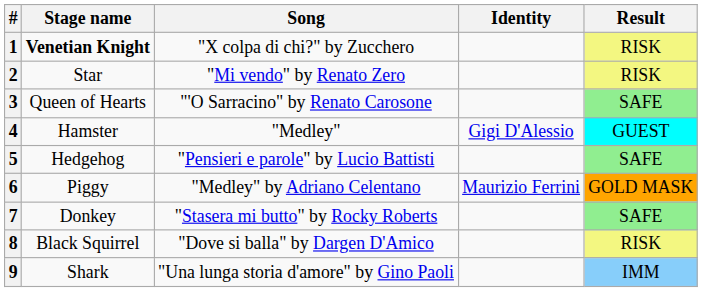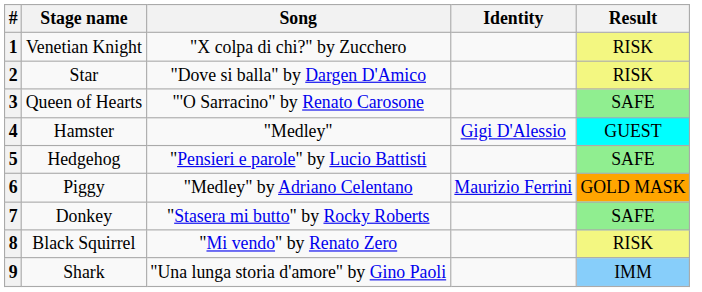 <table class="wikitable plainrowheaders" style="text-align: center;">
 <tr>
 <th>#</th>
 <th>Stage name</th>
 <th>Song</th>
 <th>Identity</th>
 <th>Result</th>
 </tr>
 <tr>
 <th>1</th>
-<td><strong>Venetian Knight</strong></td>
+<td>Venetian Knight</td>
 <td>"X colpa di chi?" by Zucchero</td>
 <td></td>
 <td bgcolor="#F3F781">RISK</td>
 </tr>
 <tr>
 <th>2</th>
 <td>Star</td>
-<td>"<a href='#'>Mi vendo</a>" by <a href='#'>Renato Zero</a></td>
+<td>"Dove si balla" by <a href='#'>Dargen D'Amico</a></td>
 <td></td>
 <td bgcolor="#F3F781">RISK</td>
 </tr>
 <tr>
 <th>3</th>
 <td>Queen of Hearts</td>
 <td>"'O Sarracino" by <a href='#'>Renato Carosone</a></td>
 <td></td>
 <td bgcolor=lightgreen>SAFE</td>
 </tr>
 <tr>
 <th>4</th>
 <td>Hamster</td>
 <td>"Medley"</td>
 <td><a href='#'>Gigi D'Alessio</a></td>
 <td bgcolor=#00ffff>GUEST</td>
 </tr>
 <tr>
 <th>5</th>
 <td>Hedgehog</td>
 <td>"<a href='#'>Pensieri e parole</a>" by <a href='#'>Lucio Battisti</a></td>
 <td></td>
 <td bgcolor=lightgreen>SAFE</td>
 </tr>
 <tr>
 <th>6</th>
 <td>Piggy</td>
 <td>"Medley" by <a href='#'>Adriano Celentano</a></td>
 <td><a href='#'>Maurizio Ferrini</a></td>
 <td bgcolor=orange>GOLD MASK</td>
 </tr>
 <tr>
 <th>7</th>
 <td>Donkey</td>
 <td>"<a href='#'>Stasera mi butto</a>" by <a href='#'>Rocky Roberts</a></td>
 <td></td>
 <td bgcolor=lightgreen>SAFE</td>
 </tr>
 <tr>
 <th>8</th>
 <td>Black Squirrel</td>
-<td>"Dove si balla" by <a href='#'>Dargen D'Amico</a></td>
+<td>"<a href='#'>Mi vendo</a>" by <a href='#'>Renato Zero</a></td>
 <td></td>
 <td bgcolor="#F3F781">RISK</td>
 </tr>
 <tr>
 <th>9</th>
 <td>Shark</td>
 <td>"Una lunga storia d'amore" by <a href='#'>Gino Paoli</a></td>
 <td></td>
 <td bgcolor=lightskyblue>IMM</td>
 </tr>
 </table>
